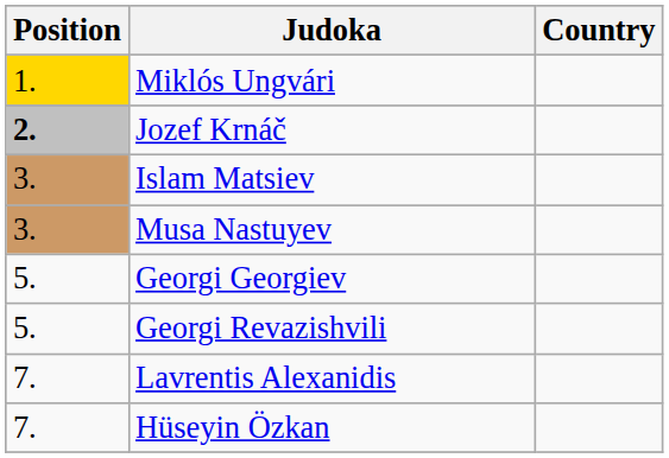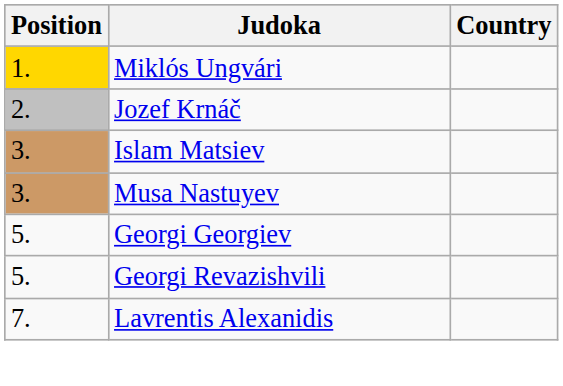 <table class=wikitable>
 <tr>
 <th width=10>Position</th>
 <th width=200>Judoka</th>
 <th width=10>Country</th>
 </tr>
 <tr>
 <td bgcolor=gold>1.</td>
 <td><a href='#'>Miklós Ungvári</a></td>
 <td></td>
 </tr>
 <tr>
-<td bgcolor="silver"><strong>2.</strong></td>
+<td bgcolor="silver">2.</td>
 <td><a href='#'>Jozef Krnáč</a></td>
 <td></td>
 </tr>
 <tr>
 <td bgcolor="CC9966">3.</td>
 <td><a href='#'>Islam Matsiev</a></td>
 <td></td>
 </tr>
 <tr>
 <td bgcolor="CC9966">3.</td>
 <td><a href='#'>Musa Nastuyev</a></td>
 <td></td>
 </tr>
 <tr>
 <td>5.</td>
 <td><a href='#'>Georgi Georgiev</a></td>
 <td></td>
 </tr>
 <tr>
 <td>5.</td>
 <td><a href='#'>Georgi Revazishvili</a></td>
 <td></td>
 </tr>
 <tr>
 <td>7.</td>
 <td><a href='#'>Lavrentis Alexanidis</a></td>
 <td></td>
 </tr>
-<tr>
-<td>7.</td>
-<td><a href='#'>Hüseyin Özkan</a></td>
-<td></td>
-</tr>
 </table>
